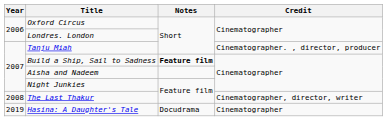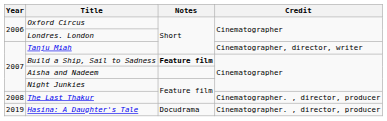 <table class="wikitable" style="font-size: 90%;">
 <tr>
 <th>Year</th>
 <th>Title</th>
 <th>Notes</th>
 <th>Credit</th>
 </tr>
 <tr>
 <td rowspan="2">2006</td>
 <td><em>Oxford Circus</em></td>
 <td rowspan="3">Short</td>
 <td rowspan="2">Cinematographer</td>
 </tr>
 <tr>
 <td><em>Londres. London</em></td>
 </tr>
 <tr>
 <td rowspan="4">2007</td>
 <td><em><a href='#'>Tanju Miah</a></em></td>
-<td>Cinematographer. , director, producer</td>
+<td>Cinematographer, director, writer</td>
 </tr>
 <tr>
 <td><em>Build a Ship, Sail to Sadness</em></td>
 <td><strong>Feature film</strong></td>
 <td rowspan="3">Cinematographer</td>
 </tr>
 <tr>
 <td><em>Aisha and Nadeem</em></td>
 </tr>
 <tr>
 <td><em>Night Junkies</em></td>
 <td rowspan="2">Feature film</td>
 </tr>
 <tr>
 <td rowspan="1">2008</td>
 <td><em><a href='#'>The Last Thakur</a></em></td>
-<td>Cinematographer, director, writer</td>
+<td>Cinematographer. , director, producer</td>
 </tr>
 <tr>
 <td rowspan="1">2019</td>
 <td><em><a href='#'>Hasina: A Daughter's Tale</a></em></td>
 <td>Docudrama</td>
-<td>Cinematographer</td>
+<td>Cinematographer. , director, producer</td>
 </tr>
 </table>
